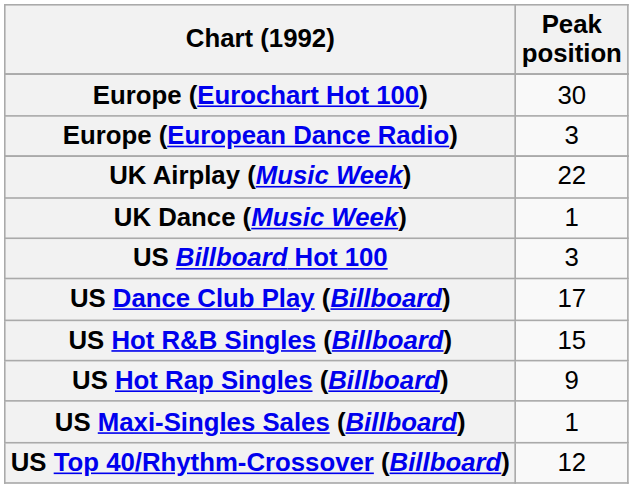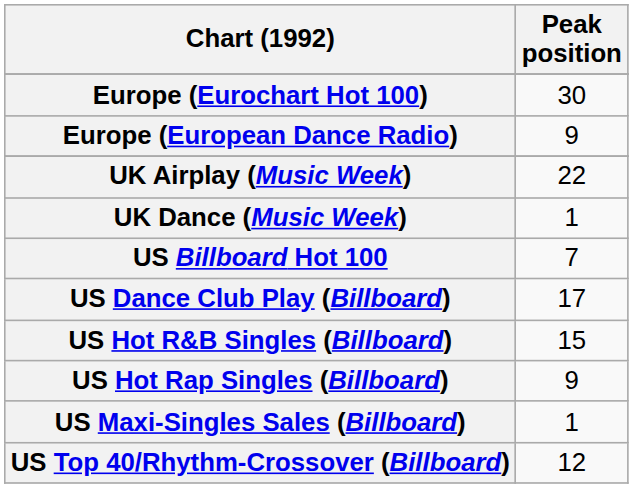 <table class="wikitable sortable plainrowheaders" style="text-align:center">
 <tr>
 <th>Chart (1992)</th>
 <th>Peak<br>position</th>
 </tr>
 <tr>
 </tr>
 <tr>
 </tr>
 <tr>
 </tr>
 <tr>
 </tr>
 <tr>
 <th scope="row">Europe (<a href='#'>Eurochart Hot 100</a>)</th>
 <td>30</td>
 </tr>
 <tr>
 <th scope="row">Europe (<a href='#'>European Dance Radio</a>)</th>
-<td>3</td>
+<td>9</td>
 </tr>
 <tr>
 </tr>
 <tr>
 </tr>
 <tr>
 </tr>
 <tr>
 </tr>
 <tr>
 </tr>
 <tr>
 </tr>
 <tr>
 </tr>
 <tr>
 </tr>
 <tr>
 <th scope="row">UK Airplay (<em><a href='#'>Music Week</a></em>)</th>
 <td>22</td>
 </tr>
 <tr>
 <th scope="row">UK Dance (<em><a href='#'>Music Week</a></em>)<br></th>
 <td>1</td>
 </tr>
 <tr>
 <th scope="row">US <a href='#'><em>Billboard</em> Hot 100</a></th>
-<td>3</td>
+<td>7</td>
 </tr>
 <tr>
 <th scope="row">US <a href='#'>Dance Club Play</a> (<em><a href='#'>Billboard</a></em>)</th>
 <td>17</td>
 </tr>
 <tr>
 <th scope="row">US <a href='#'>Hot R&B Singles</a> (<em><a href='#'>Billboard</a></em>)</th>
 <td>15</td>
 </tr>
 <tr>
 <th scope="row">US <a href='#'>Hot Rap Singles</a> (<em><a href='#'>Billboard</a></em>)</th>
 <td>9</td>
 </tr>
 <tr>
 <th scope="row">US <a href='#'>Maxi-Singles Sales</a> (<em><a href='#'>Billboard</a></em>)</th>
 <td>1</td>
 </tr>
 <tr>
 <th scope="row">US <a href='#'>Top 40/Rhythm-Crossover</a> (<em><a href='#'>Billboard</a></em>)</th>
 <td>12</td>
 </tr>
 </table>
